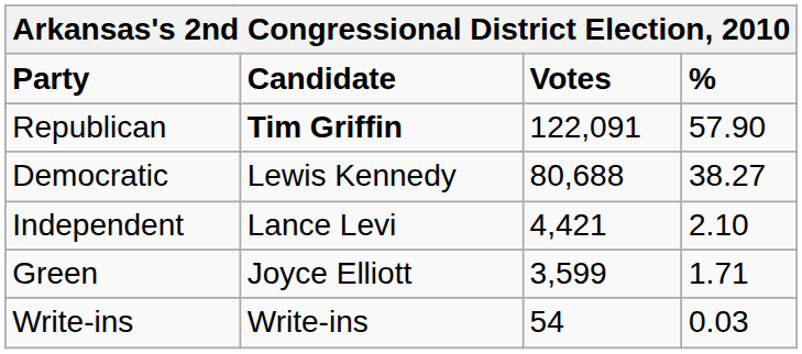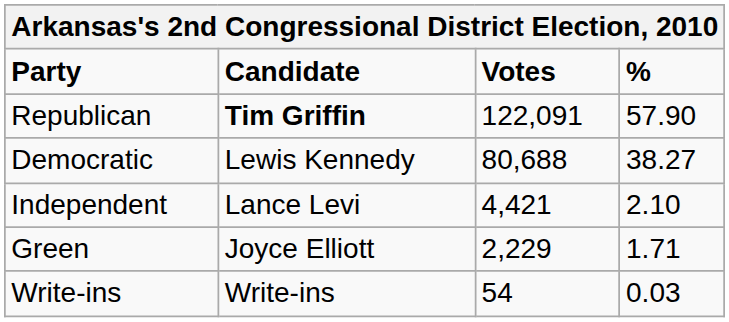 <table class="wikitable">
 <tr>
 <th colspan="4">Arkansas's 2nd Congressional District Election, 2010</th>
 </tr>
 <tr>
 <td><strong>Party</strong></td>
 <td><strong>Candidate</strong></td>
 <td><strong>Votes</strong></td>
 <td><strong>%</strong></td>
 </tr>
 <tr>
 <td>Republican</td>
 <td><strong>Tim Griffin</strong></td>
 <td>122,091</td>
 <td>57.90</td>
 </tr>
 <tr>
 <td>Democratic</td>
 <td>Lewis Kennedy</td>
 <td>80,688</td>
 <td>38.27</td>
 </tr>
 <tr>
 <td>Independent</td>
 <td>Lance Levi</td>
 <td>4,421</td>
 <td>2.10</td>
 </tr>
 <tr>
 <td>Green</td>
 <td>Joyce Elliott</td>
-<td>3,599</td>
+<td>2,229</td>
 <td>1.71</td>
 </tr>
 <tr>
 <td>Write-ins</td>
 <td>Write-ins</td>
 <td>54</td>
 <td>0.03</td>
 </tr>
 </table>
